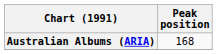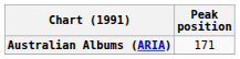 <table class="wikitable sortable plainrowheaders">
 <tr>
 <th scope="col">Chart (1991)</th>
 <th scope="col">Peak<br>position</th>
 </tr>
 <tr>
 <th scope="row">Australian Albums (<a href='#'>ARIA</a>)</th>
-<td align="center">168</td>
+<td align="center">171</td>
 </tr>
 <tr>
 </tr>
 </table>
